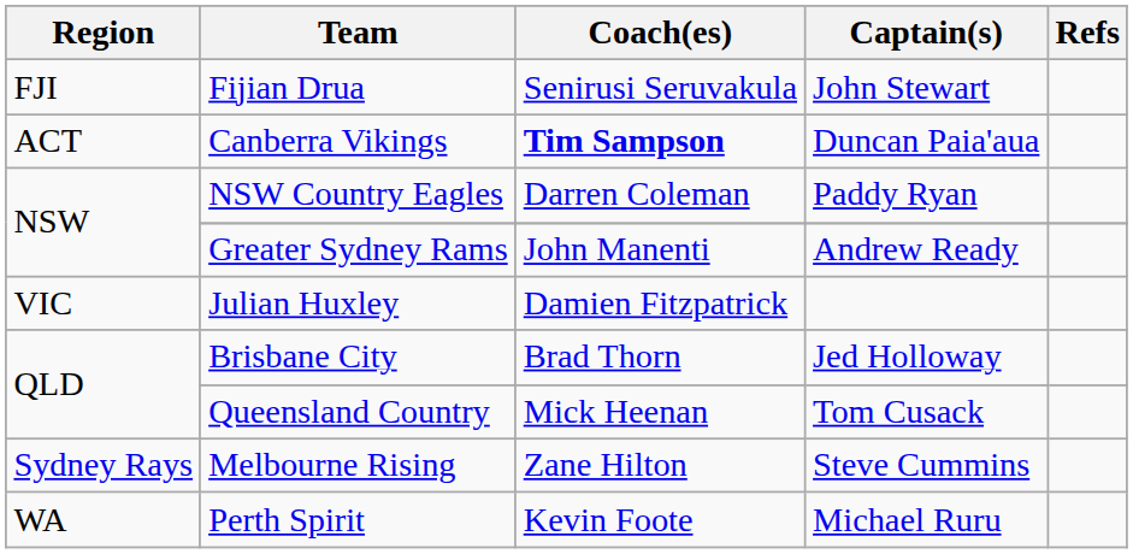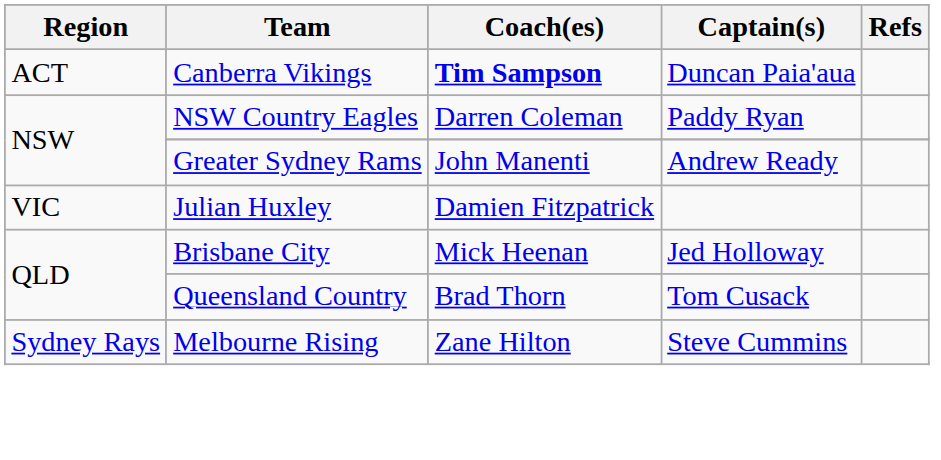 <table class="wikitable">
 <tr>
 <th style="padding:3px;">Region</th>
 <th>Team</th>
 <th>Coach(es)</th>
 <th>Captain(s)</th>
 <th>Refs</th>
-</tr>
-<tr>
-<td>FJI</td>
-<td><a href='#'>Fijian Drua</a></td>
-<td> <a href='#'>Senirusi Seruvakula</a></td>
-<td> <a href='#'>John Stewart</a></td>
-<td align=center></td>
 </tr>
 <tr>
 <td>ACT</td>
 <td><a href='#'>Canberra Vikings</a></td>
 <td><strong> <a href='#'>Tim Sampson</a></strong></td>
 <td> <a href='#'>Duncan Paia'aua</a></td>
 <td align=center></td>
 </tr>
 <tr>
 <td rowspan="3">NSW</td>
 <td><a href='#'>NSW Country Eagles</a></td>
 <td> <a href='#'>Darren Coleman</a></td>
 <td> <a href='#'>Paddy Ryan</a></td>
 <td align=center></td>
 </tr>
 <tr>
 </tr>
 <tr>
 <td><a href='#'>Greater Sydney Rams</a></td>
 <td> <a href='#'>John Manenti</a></td>
 <td> <a href='#'>Andrew Ready</a></td>
 <td align=center></td>
 </tr>
 <tr>
 <td>VIC</td>
 <td> <a href='#'>Julian Huxley</a></td>
 <td> <a href='#'>Damien Fitzpatrick</a></td>
 <td align=center></td>
 </tr>
 <tr>
 <td rowspan="2">QLD</td>
 <td><a href='#'>Brisbane City</a></td>
-<td> <a href='#'>Brad Thorn</a></td>
+<td> <a href='#'>Mick Heenan</a></td>
 <td> <a href='#'>Jed Holloway</a></td>
 <td align=center></td>
 </tr>
 <tr>
 <td><a href='#'>Queensland Country</a></td>
-<td> <a href='#'>Mick Heenan</a></td>
+<td> <a href='#'>Brad Thorn</a></td>
 <td> <a href='#'>Tom Cusack</a></td>
 <td align=center></td>
 </tr>
 <tr>
 <td><a href='#'>Sydney Rays</a></td>
 <td><a href='#'>Melbourne Rising</a></td>
 <td> <a href='#'>Zane Hilton</a></td>
 <td> <a href='#'>Steve Cummins</a></td>
 <td align=center></td>
 </tr>
-<tr>
-<td>WA</td>
-<td><a href='#'>Perth Spirit</a></td>
-<td> <a href='#'>Kevin Foote</a></td>
-<td> <a href='#'>Michael Ruru</a></td>
-<td align=center></td>
-</tr>
 </table>
